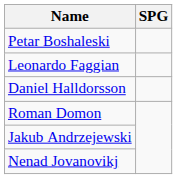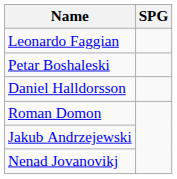 <table class=wikitable>
 <tr>
 <th>Name</th>
 <th>SPG</th>
 </tr>
 <tr>
-<td> <a href='#'>Petar Boshaleski</a></td>
+<td> <a href='#'>Leonardo Faggian</a></td>
 <td></td>
 </tr>
 <tr>
-<td> <a href='#'>Leonardo Faggian</a></td>
+<td> <a href='#'>Petar Boshaleski</a></td>
 <td></td>
 </tr>
 <tr>
 <td> <a href='#'>Daniel Halldorsson</a></td>
 <td></td>
 </tr>
 <tr>
 <td> <a href='#'>Roman Domon</a></td>
 <td rowspan=3></td>
 </tr>
 <tr>
 <td> <a href='#'>Jakub Andrzejewski</a></td>
 </tr>
 <tr>
 <td> <a href='#'>Nenad Jovanovikj</a></td>
 </tr>
 </table>
